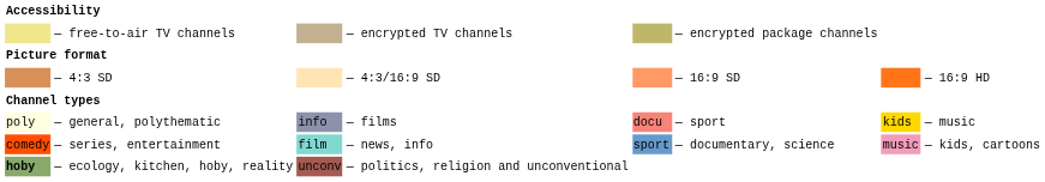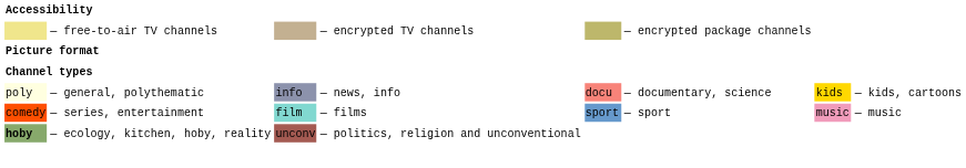 <table border="0" style="font-size: 90%; text-align: left">
 <tr>
 <th colspan="2"><small>Accessibility</small></th>
 </tr>
 <tr>
 <td style="width:30px; background:khaki;"></td>
 <td><small>— free-to-air TV channels</small></td>
 <td style="width:30px; background:#c3b091;"></td>
 <td><small>— encrypted TV channels</small></td>
 <td style="width:30px; background:#bdb76b;"></td>
 <td><small>— encrypted package channels</small></td>
 </tr>
 <tr>
 <th colspan="2"><small>Picture format</small></th>
 </tr>
 <tr>
-<td style="width:30px; background:#d99058;"></td>
-<td><small>— 4:3 SD</small></td>
-<td style="width:30px; background:#ffe5b4;"></td>
-<td><small>— 4:3/16:9 SD</small></td>
-<td style="width:30px; background:#f96;"></td>
-<td><small>— 16:9 SD</small></td>
-<td style="width:30px; background:#ff7518;"></td>
-<td><small>— 16:9 HD</small></td>
-</tr>
-<tr>
 <th colspan="2"><small>Channel types</small></th>
 </tr>
 <tr>
 <td style="width:30px; background:#ffffe0;"><small>poly</small></td>
 <td><small>— general, polythematic</small></td>
 <td style="width:30px; background:#8c92ac;"><small>info</small></td>
-<td><small>— films</small></td>
+<td><small>— news, info</small></td>
 <td style="width:30px; background:#f88379;"><small>docu</small></td>
-<td><small>— sport</small></td>
+<td><small>— documentary, science</small></td>
 <td style="width:30px; background:#ffd800;"><small>kids</small></td>
-<td><small>— music</small></td>
+<td><small>— kids, cartoons</small></td>
 </tr>
 <tr>
 <td style="width:30px; background:#ff4f00;"><small>comedy</small></td>
 <td><small>— series, entertainment</small></td>
 <td style="width:30px; background:#81d8d0;"><small>film</small></td>
-<td><small>— news, info</small></td>
+<td><small>— films</small></td>
 <td style="width:30px; background:#69c;"><small>sport</small></td>
-<td><small>— documentary, science</small></td>
+<td><small>— sport</small></td>
 <td style="width:30px; background:#f19cbb;"><small>music </small></td>
-<td><small>— kids, cartoons</small></td>
+<td><small>— music</small></td>
 </tr>
 <tr>
 <td style="width:30px; background:#87a96b;"><strong><small>hoby</small></strong></td>
 <td><small>— ecology, kitchen, hoby, reality</small></td>
 <td style="width:30px; background:#a45a52;"><small>unconv</small></td>
 <td><small>— politics, religion and unconventional</small></td>
 </tr>
 </table>
